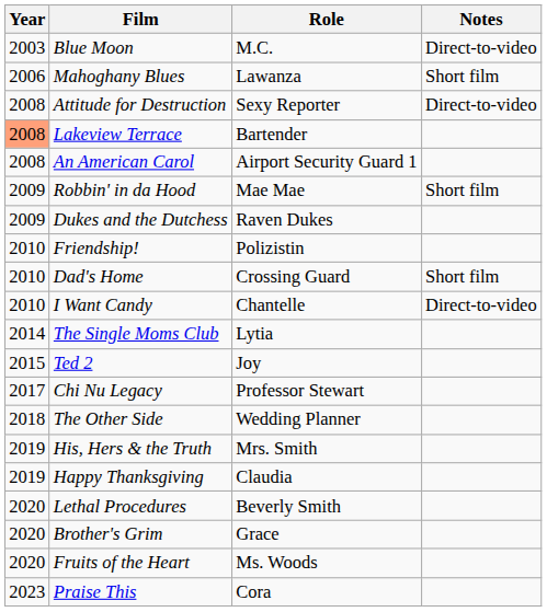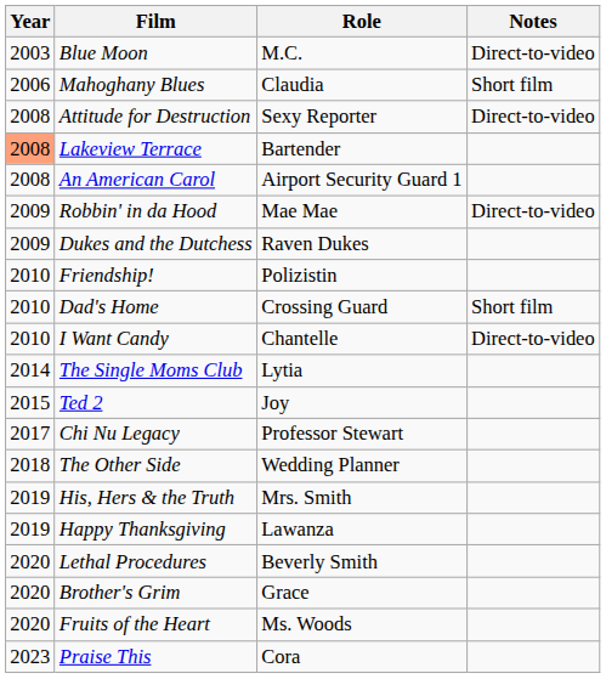 <table class="wikitable sortable">
 <tr>
 <th>Year</th>
 <th>Film</th>
 <th>Role</th>
 <th class="unsortable">Notes</th>
 </tr>
 <tr>
 <td>2003</td>
 <td><em>Blue Moon</em></td>
 <td>M.C.</td>
 <td>Direct-to-video</td>
 </tr>
 <tr>
 <td>2006</td>
 <td><em>Mahoghany Blues</em></td>
-<td>Lawanza</td>
+<td>Claudia</td>
 <td>Short film</td>
 </tr>
 <tr>
 <td>2008</td>
 <td><em>Attitude for Destruction</em></td>
 <td>Sexy Reporter</td>
 <td>Direct-to-video</td>
 </tr>
 <tr>
 <td style="background: lightsalmon;">2008</td>
 <td><em><a href='#'>Lakeview Terrace</a></em></td>
 <td>Bartender</td>
 <td></td>
 </tr>
 <tr>
 <td>2008</td>
 <td><em><a href='#'>An American Carol</a></em></td>
 <td>Airport Security Guard 1</td>
 <td></td>
 </tr>
 <tr>
 <td>2009</td>
 <td><em>Robbin' in da Hood</em></td>
 <td>Mae Mae</td>
-<td>Short film</td>
+<td>Direct-to-video</td>
 </tr>
 <tr>
 <td>2009</td>
 <td><em>Dukes and the Dutchess</em></td>
 <td>Raven Dukes</td>
 <td></td>
 </tr>
 <tr>
 <td>2010</td>
 <td><em>Friendship!</em></td>
 <td>Polizistin</td>
 <td></td>
 </tr>
 <tr>
 <td>2010</td>
 <td><em>Dad's Home</em></td>
 <td>Crossing Guard</td>
 <td>Short film</td>
 </tr>
 <tr>
 <td>2010</td>
 <td><em>I Want Candy</em></td>
 <td>Chantelle</td>
 <td>Direct-to-video</td>
 </tr>
 <tr>
 <td>2014</td>
 <td><em><a href='#'>The Single Moms Club</a></em></td>
 <td>Lytia</td>
 <td></td>
 </tr>
 <tr>
 <td>2015</td>
 <td><em><a href='#'>Ted 2</a></em></td>
 <td>Joy</td>
 <td></td>
 </tr>
 <tr>
 <td>2017</td>
 <td><em>Chi Nu Legacy</em></td>
 <td>Professor Stewart</td>
 <td></td>
 </tr>
 <tr>
 <td>2018</td>
 <td><em>The Other Side</em></td>
 <td>Wedding Planner</td>
 <td></td>
 </tr>
 <tr>
 <td>2019</td>
 <td><em>His, Hers & the Truth</em></td>
 <td>Mrs. Smith</td>
 <td></td>
 </tr>
 <tr>
 <td>2019</td>
 <td><em>Happy Thanksgiving</em></td>
-<td>Claudia</td>
+<td>Lawanza</td>
 <td></td>
 </tr>
 <tr>
 <td>2020</td>
 <td><em>Lethal Procedures</em></td>
 <td>Beverly Smith</td>
 <td></td>
 </tr>
 <tr>
 <td>2020</td>
 <td><em>Brother's Grim </em></td>
 <td>Grace</td>
 <td></td>
 </tr>
 <tr>
 <td>2020</td>
 <td><em>Fruits of the Heart</em></td>
 <td>Ms. Woods</td>
 <td></td>
 </tr>
 <tr>
 <td>2023</td>
 <td><em><a href='#'>Praise This</a></em></td>
 <td>Cora</td>
 <td></td>
 </tr>
 </table>
